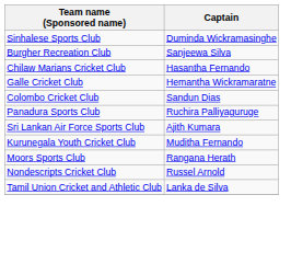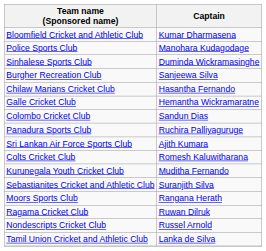 <table class="wikitable" style="font-size:90%;">
 <tr style="background:#efefef;">
 <th>Team name<br>(Sponsored name)</th>
 <th>Captain</th>
+</tr>
+<tr>
+<td><a href='#'>Bloomfield Cricket and Athletic Club</a></td>
+<td><a href='#'>Kumar Dharmasena</a></td>
+</tr>
+<tr>
+<td><a href='#'>Police Sports Club</a></td>
+<td><a href='#'>Manohara Kudagodage</a></td>
 </tr>
 <tr>
 <td><a href='#'>Sinhalese Sports Club</a></td>
 <td><a href='#'>Duminda Wickramasinghe</a></td>
 </tr>
 <tr>
 <td><a href='#'>Burgher Recreation Club</a></td>
 <td><a href='#'>Sanjeewa Silva</a></td>
 </tr>
 <tr>
 <td><a href='#'>Chilaw Marians Cricket Club</a></td>
 <td><a href='#'>Hasantha Fernando</a></td>
 </tr>
 <tr>
 <td><a href='#'>Galle Cricket Club</a></td>
 <td><a href='#'>Hemantha Wickramaratne</a></td>
 </tr>
 <tr>
 <td><a href='#'>Colombo Cricket Club</a></td>
 <td><a href='#'>Sandun Dias</a></td>
 </tr>
 <tr>
 <td><a href='#'>Panadura Sports Club</a></td>
 <td><a href='#'>Ruchira Palliyaguruge</a></td>
 </tr>
 <tr>
 <td><a href='#'>Sri Lankan Air Force Sports Club</a></td>
 <td><a href='#'>Ajith Kumara</a></td>
 </tr>
 <tr>
+<td><a href='#'>Colts Cricket Club</a></td>
+<td><a href='#'>Romesh Kaluwitharana</a></td>
+</tr>
+<tr>
 <td><a href='#'>Kurunegala Youth Cricket Club</a></td>
 <td><a href='#'>Muditha Fernando</a></td>
 </tr>
 <tr>
+<td><a href='#'>Sebastianites Cricket and Athletic Club</a></td>
+<td><a href='#'>Suranjith Silva</a></td>
+</tr>
+<tr>
 <td><a href='#'>Moors Sports Club</a></td>
 <td><a href='#'>Rangana Herath</a></td>
+</tr>
+<tr>
+<td><a href='#'>Ragama Cricket Club</a></td>
+<td><a href='#'>Ruwan Dilruk</a></td>
 </tr>
 <tr>
 <td><a href='#'>Nondescripts Cricket Club</a></td>
 <td><a href='#'>Russel Arnold</a></td>
 </tr>
 <tr>
 <td><a href='#'>Tamil Union Cricket and Athletic Club</a></td>
 <td><a href='#'>Lanka de Silva</a></td>
 </tr>
 <tr>
 </tr>
 </table>
